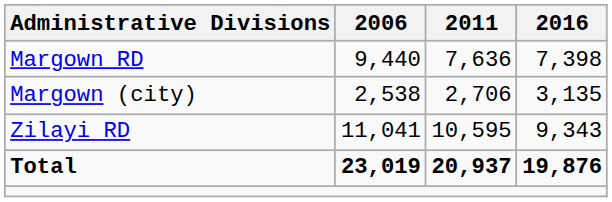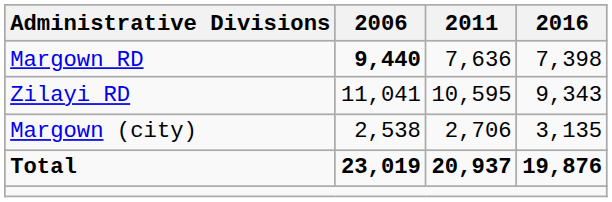 <table class="wikitable">
 <tr>
 <th>Administrative Divisions</th>
 <th>2006</th>
 <th>2011</th>
 <th>2016</th>
 </tr>
 <tr>
 <td><a href='#'>Margown RD</a></td>
-<td style="text-align: right;">9,440</td>
+<td style="text-align: right;"><strong>9,440</strong></td>
 <td style="text-align: right;">7,636</td>
 <td style="text-align: right;">7,398</td>
+</tr>
+<tr>
+<td><a href='#'>Zilayi RD</a></td>
+<td style="text-align: right;">11,041</td>
+<td style="text-align: right;">10,595</td>
+<td style="text-align: right;">9,343</td>
 </tr>
 <tr>
 <td><a href='#'>Margown</a> (city)</td>
 <td style="text-align: right;">2,538</td>
 <td style="text-align: right;">2,706</td>
 <td style="text-align: right;">3,135</td>
-</tr>
-<tr>
-<td><a href='#'>Zilayi RD</a></td>
-<td style="text-align: right;">11,041</td>
-<td style="text-align: right;">10,595</td>
-<td style="text-align: right;">9,343</td>
 </tr>
 <tr>
 <td><strong>Total</strong></td>
 <td style="text-align: right;"><strong>23,019</strong></td>
 <td style="text-align: right;"><strong>20,937</strong></td>
 <td style="text-align: right;"><strong>19,876</strong></td>
 </tr>
 <tr>
 <td colspan=4></td>
 </tr>
 </table>
